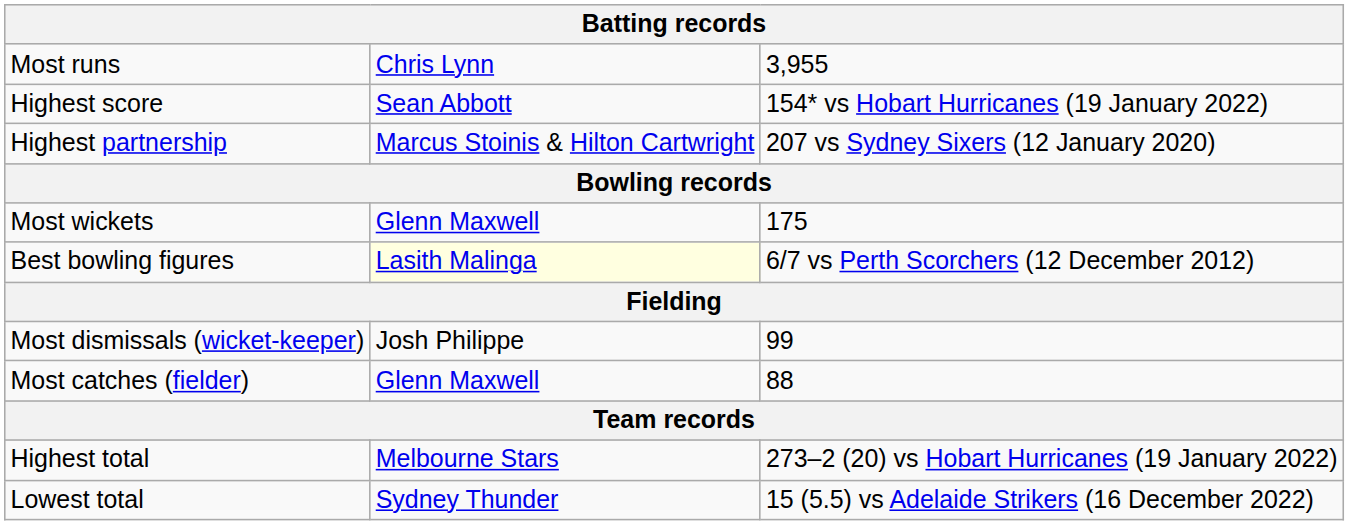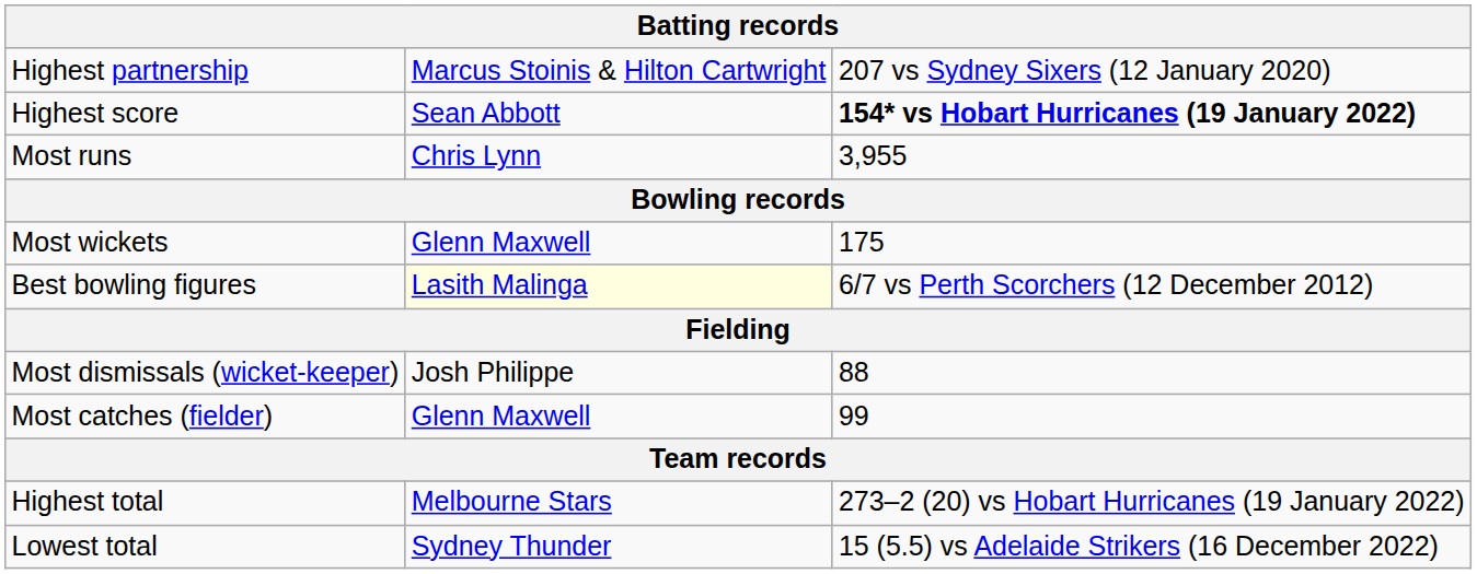 <table class="wikitable">
 <tr>
 <th colspan="3">Batting records</th>
 </tr>
 <tr>
-<td>Most runs</td>
-<td><a href='#'></a> <a href='#'></a> <a href='#'>Chris Lynn</a></td>
-<td>3,955</td>
+<td>Highest <a href='#'>partnership</a></td>
+<td><a href='#'></a> <a href='#'>Marcus Stoinis</a> & <a href='#'>Hilton Cartwright</a></td>
+<td>207 vs <a href='#'>Sydney Sixers</a> (12 January 2020)</td>
 </tr>
 <tr>
 <td>Highest score</td>
 <td><a href='#'></a> <a href='#'></a> <a href='#'>Sean Abbott</a></td>
-<td>154* vs <a href='#'>Hobart Hurricanes</a> (19 January 2022)</td>
+<td><strong>154* vs <a href='#'>Hobart Hurricanes</a> (19 January 2022)</strong></td>
 </tr>
 <tr>
-<td>Highest <a href='#'>partnership</a></td>
-<td><a href='#'></a> <a href='#'>Marcus Stoinis</a> & <a href='#'>Hilton Cartwright</a></td>
-<td>207 vs <a href='#'>Sydney Sixers</a> (12 January 2020)</td>
+<td>Most runs</td>
+<td><a href='#'></a> <a href='#'></a> <a href='#'>Chris Lynn</a></td>
+<td>3,955</td>
 </tr>
 <tr>
 <th colspan="3">Bowling records</th>
 </tr>
 <tr>
 <td>Most wickets</td>
 <td><a href='#'></a> <a href='#'>Glenn Maxwell</a></td>
 <td>175</td>
 </tr>
 <tr>
 <td>Best bowling figures</td>
 <td style="background: lightyellow;"><a href='#'></a> <a href='#'>Lasith Malinga</a></td>
 <td>6/7 vs <a href='#'>Perth Scorchers</a> (12 December 2012)</td>
 </tr>
 <tr>
 <th colspan="3">Fielding</th>
 </tr>
 <tr>
 <td>Most dismissals (<a href='#'>wicket-keeper</a>)</td>
 <td><a href='#'></a> <a href='#'></a> Josh Philippe</td>
-<td>99</td>
+<td>88</td>
 </tr>
 <tr>
 <td>Most catches (<a href='#'>fielder</a>)</td>
 <td><a href='#'> </a> <a href='#'>Glenn Maxwell</a></td>
-<td>88</td>
+<td>99</td>
 </tr>
 <tr>
 <th colspan="3">Team records</th>
 </tr>
 <tr>
 <td>Highest total</td>
 <td><a href='#'> Melbourne Stars</a></td>
 <td>273–2 (20) vs <a href='#'>Hobart Hurricanes</a> (19 January 2022)</td>
 </tr>
 <tr>
 <td>Lowest total</td>
 <td><a href='#'> Sydney Thunder</a></td>
 <td>15 (5.5) vs <a href='#'>Adelaide Strikers</a> (16 December 2022)</td>
 </tr>
 </table>
